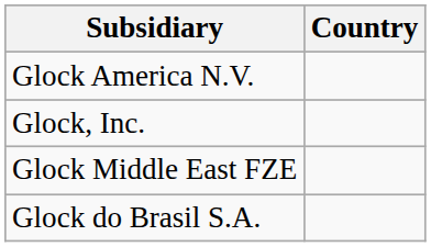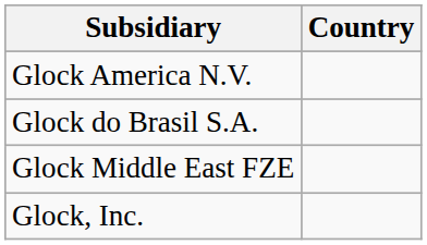 <table class="wikitable">
 <tr>
 <th>Subsidiary</th>
 <th>Country</th>
 </tr>
 <tr>
 <td>Glock America N.V.</td>
 <td></td>
 </tr>
 <tr>
-<td>Glock, Inc.</td>
+<td>Glock do Brasil S.A.</td>
 <td></td>
 </tr>
 <tr>
 <td>Glock Middle East FZE</td>
 <td></td>
 </tr>
 <tr>
-<td>Glock do Brasil S.A.</td>
+<td>Glock, Inc.</td>
 <td></td>
 </tr>
 </table>
